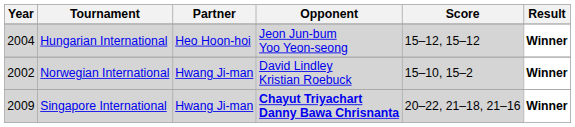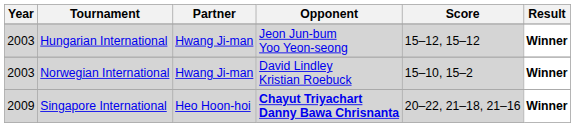 <table class="sortable wikitable" style="font-size: 90%;">
 <tr>
 <th>Year</th>
 <th>Tournament</th>
 <th>Partner</th>
 <th>Opponent</th>
 <th>Score</th>
 <th>Result</th>
 </tr>
 <tr>
 </tr>
 <tr bgcolor="#D5D5D5">
-<td align="center">2004</td>
+<td align="center">2003</td>
 <td><a href='#'>Hungarian International</a></td>
-<td> <a href='#'>Heo Hoon-hoi</a></td>
+<td> <a href='#'>Hwang Ji-man</a></td>
 <td> <a href='#'>Jeon Jun-bum</a><br> <a href='#'>Yoo Yeon-seong</a></td>
 <td>15–12, 15–12</td>
 <td bgcolor="#FFFFFF"> <strong>Winner</strong></td>
 </tr>
 <tr>
 </tr>
 <tr bgcolor="#D5D5D5">
-<td align="center">2002</td>
+<td align="center">2003</td>
 <td><a href='#'>Norwegian International</a></td>
 <td> <a href='#'>Hwang Ji-man</a></td>
 <td> <a href='#'>David Lindley</a><br> <a href='#'>Kristian Roebuck</a></td>
 <td>15–10, 15–2</td>
 <td bgcolor="#FFFFFF"> <strong>Winner</strong></td>
 </tr>
 <tr>
 </tr>
 <tr bgcolor="#D5D5D5">
 <td align="center">2009</td>
 <td><a href='#'>Singapore International</a></td>
-<td> <a href='#'>Hwang Ji-man</a></td>
+<td> <a href='#'>Heo Hoon-hoi</a></td>
 <td><strong> <a href='#'>Chayut Triyachart</a><br> <a href='#'>Danny Bawa Chrisnanta</a></strong></td>
 <td>20–22, 21–18, 21–16</td>
 <td bgcolor="#FFFFFF"> <strong>Winner</strong></td>
 </tr>
 </table>
